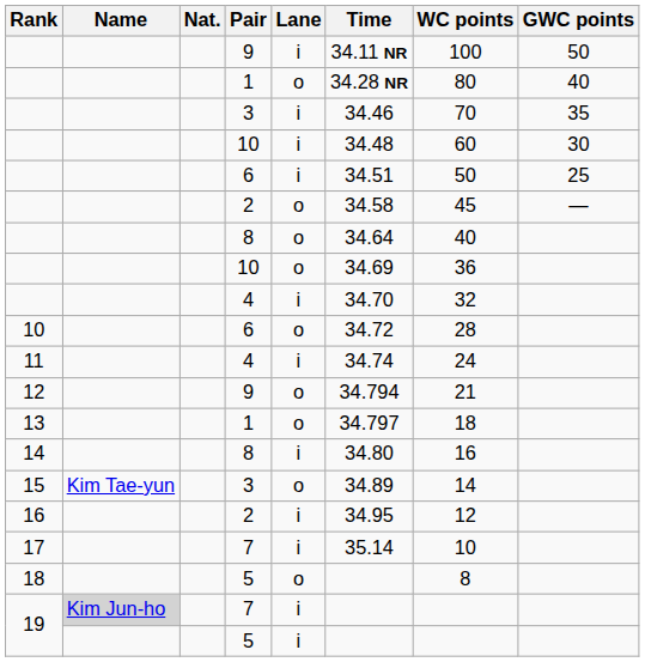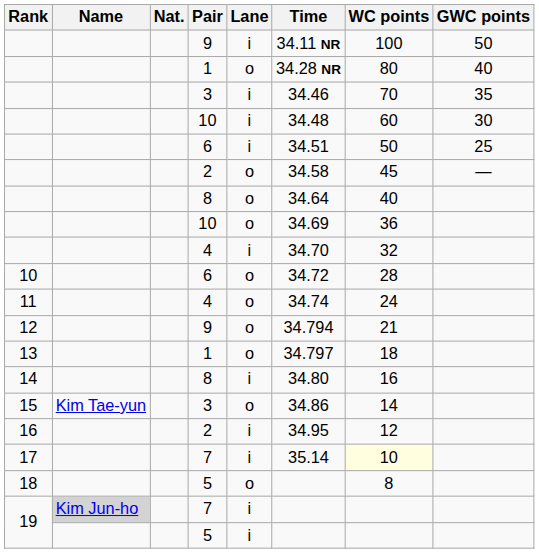 <table class="wikitable sortable" style="text-align:center">
 <tr>
 <th>Rank</th>
 <th>Name</th>
 <th>Nat.</th>
 <th>Pair</th>
 <th>Lane</th>
 <th>Time</th>
 <th>WC points</th>
 <th>GWC points</th>
 </tr>
 <tr>
 <td></td>
 <td align=left></td>
 <td></td>
 <td>9</td>
 <td>i</td>
 <td>34.11 <strong><small>NR</small></strong></td>
 <td>100</td>
 <td>50</td>
 </tr>
 <tr>
 <td></td>
 <td align=left></td>
 <td></td>
 <td>1</td>
 <td>o</td>
 <td>34.28 <strong><small>NR</small></strong></td>
 <td>80</td>
 <td>40</td>
 </tr>
 <tr>
 <td></td>
 <td align=left></td>
 <td></td>
 <td>3</td>
 <td>i</td>
 <td>34.46</td>
 <td>70</td>
 <td>35</td>
 </tr>
 <tr>
 <td></td>
 <td align=left></td>
 <td></td>
 <td>10</td>
 <td>i</td>
 <td>34.48</td>
 <td>60</td>
 <td>30</td>
 </tr>
 <tr>
 <td></td>
 <td align=left></td>
 <td></td>
 <td>6</td>
 <td>i</td>
 <td>34.51</td>
 <td>50</td>
 <td>25</td>
 </tr>
 <tr>
 <td></td>
 <td align=left></td>
 <td></td>
 <td>2</td>
 <td>o</td>
 <td>34.58</td>
 <td>45</td>
 <td>—</td>
 </tr>
 <tr>
 <td></td>
 <td align=left></td>
 <td></td>
 <td>8</td>
 <td>o</td>
 <td>34.64</td>
 <td>40</td>
 <td></td>
 </tr>
 <tr>
 <td></td>
 <td align=left></td>
 <td></td>
 <td>10</td>
 <td>o</td>
 <td>34.69</td>
 <td>36</td>
 <td></td>
 </tr>
 <tr>
 <td></td>
 <td align=left></td>
 <td></td>
 <td>4</td>
 <td>i</td>
 <td>34.70</td>
 <td>32</td>
 <td></td>
 </tr>
 <tr>
 <td>10</td>
 <td align=left></td>
 <td></td>
 <td>6</td>
 <td>o</td>
 <td>34.72</td>
 <td>28</td>
 <td></td>
 </tr>
 <tr>
 <td>11</td>
 <td align=left></td>
 <td></td>
 <td>4</td>
-<td>i</td>
+<td>o</td>
 <td>34.74</td>
 <td>24</td>
 <td></td>
 </tr>
 <tr>
 <td>12</td>
 <td align=left></td>
 <td></td>
 <td>9</td>
 <td>o</td>
 <td>34.794</td>
 <td>21</td>
 <td></td>
 </tr>
 <tr>
 <td>13</td>
 <td align=left></td>
 <td></td>
 <td>1</td>
 <td>o</td>
 <td>34.797</td>
 <td>18</td>
 <td></td>
 </tr>
 <tr>
 <td>14</td>
 <td align=left></td>
 <td></td>
 <td>8</td>
 <td>i</td>
 <td>34.80</td>
 <td>16</td>
 <td></td>
 </tr>
 <tr>
 <td>15</td>
 <td align=left><a href='#'>Kim Tae-yun</a></td>
 <td></td>
 <td>3</td>
 <td>o</td>
-<td>34.89</td>
+<td>34.86</td>
 <td>14</td>
 <td></td>
 </tr>
 <tr>
 <td>16</td>
 <td align=left></td>
 <td></td>
 <td>2</td>
 <td>i</td>
 <td>34.95</td>
 <td>12</td>
 <td></td>
 </tr>
 <tr>
 <td>17</td>
 <td align=left></td>
 <td></td>
 <td>7</td>
 <td>i</td>
 <td>35.14</td>
-<td>10</td>
+<td style="background: lightyellow;">10</td>
 <td></td>
 </tr>
 <tr>
 <td>18</td>
 <td align=left></td>
 <td></td>
 <td>5</td>
 <td>o</td>
 <td></td>
 <td>8</td>
 <td></td>
 </tr>
 <tr>
 <td rowspan=2>19</td>
 <td align=left style="background: lightgrey;"><a href='#'>Kim Jun-ho</a></td>
 <td></td>
 <td>7</td>
 <td>i</td>
 <td></td>
 <td></td>
 <td></td>
 </tr>
 <tr>
 <td align=left></td>
 <td></td>
 <td>5</td>
 <td>i</td>
 <td></td>
 <td></td>
 <td></td>
 </tr>
 </table>
